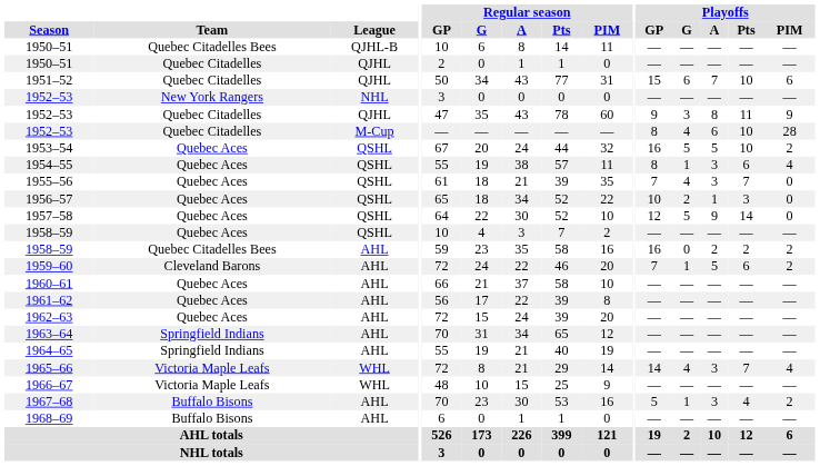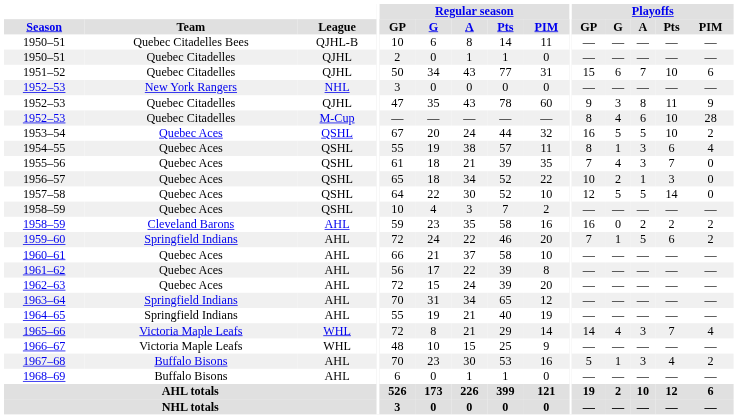 <table border="0" cellpadding="1" cellspacing="0" style="text-align:center; width:60em">
 <tr bgcolor="#e0e0e0">
 <th colspan="3" bgcolor="#ffffff"></th>
 <th rowspan="100" bgcolor="#ffffff"></th>
 <th colspan="5"><a href='#'>Regular season</a></th>
 <th rowspan="100" bgcolor="#ffffff"></th>
 <th colspan="5"><a href='#'>Playoffs</a></th>
 </tr>
 <tr bgcolor="#e0e0e0">
 <th><a href='#'>Season</a></th>
 <th>Team</th>
 <th>League</th>
 <th>GP</th>
 <th><a href='#'>G</a></th>
 <th><a href='#'>A</a></th>
 <th><a href='#'>Pts</a></th>
 <th><a href='#'>PIM</a></th>
 <th>GP</th>
 <th>G</th>
 <th>A</th>
 <th>Pts</th>
 <th>PIM</th>
 </tr>
 <tr>
 <td>1950–51</td>
 <td>Quebec Citadelles Bees</td>
 <td>QJHL-B</td>
 <td>10</td>
 <td>6</td>
 <td>8</td>
 <td>14</td>
 <td>11</td>
 <td>—</td>
 <td>—</td>
 <td>—</td>
 <td>—</td>
 <td>—</td>
 </tr>
 <tr bgcolor="#f0f0f0">
 <td>1950–51</td>
 <td>Quebec Citadelles</td>
 <td>QJHL</td>
 <td>2</td>
 <td>0</td>
 <td>1</td>
 <td>1</td>
 <td>0</td>
 <td>—</td>
 <td>—</td>
 <td>—</td>
 <td>—</td>
 <td>—</td>
 </tr>
 <tr>
 <td>1951–52</td>
 <td>Quebec Citadelles</td>
 <td>QJHL</td>
 <td>50</td>
 <td>34</td>
 <td>43</td>
 <td>77</td>
 <td>31</td>
 <td>15</td>
 <td>6</td>
 <td>7</td>
 <td>10</td>
 <td>6</td>
 </tr>
 <tr bgcolor="#f0f0f0">
 <td><a href='#'>1952–53</a></td>
 <td><a href='#'>New York Rangers</a></td>
 <td><a href='#'>NHL</a></td>
 <td>3</td>
 <td>0</td>
 <td>0</td>
 <td>0</td>
 <td>0</td>
 <td>—</td>
 <td>—</td>
 <td>—</td>
 <td>—</td>
 <td>—</td>
 </tr>
 <tr>
 <td>1952–53</td>
 <td>Quebec Citadelles</td>
 <td>QJHL</td>
 <td>47</td>
 <td>35</td>
 <td>43</td>
 <td>78</td>
 <td>60</td>
 <td>9</td>
 <td>3</td>
 <td>8</td>
 <td>11</td>
 <td>9</td>
 </tr>
 <tr bgcolor="#f0f0f0">
 <td><a href='#'>1952–53</a></td>
 <td>Quebec Citadelles</td>
 <td><a href='#'>M-Cup</a></td>
 <td>—</td>
 <td>—</td>
 <td>—</td>
 <td>—</td>
 <td>—</td>
 <td>8</td>
 <td>4</td>
 <td>6</td>
 <td>10</td>
 <td>28</td>
 </tr>
 <tr>
 <td>1953–54</td>
 <td><a href='#'>Quebec Aces</a></td>
 <td><a href='#'>QSHL</a></td>
 <td>67</td>
 <td>20</td>
 <td>24</td>
 <td>44</td>
 <td>32</td>
 <td>16</td>
 <td>5</td>
 <td>5</td>
 <td>10</td>
 <td>2</td>
 </tr>
 <tr bgcolor="#f0f0f0">
 <td>1954–55</td>
 <td>Quebec Aces</td>
 <td>QSHL</td>
 <td>55</td>
 <td>19</td>
 <td>38</td>
 <td>57</td>
 <td>11</td>
 <td>8</td>
 <td>1</td>
 <td>3</td>
 <td>6</td>
 <td>4</td>
 </tr>
 <tr>
 <td>1955–56</td>
 <td>Quebec Aces</td>
 <td>QSHL</td>
 <td>61</td>
 <td>18</td>
 <td>21</td>
 <td>39</td>
 <td>35</td>
 <td>7</td>
 <td>4</td>
 <td>3</td>
 <td>7</td>
 <td>0</td>
 </tr>
 <tr bgcolor="#f0f0f0">
 <td>1956–57</td>
 <td>Quebec Aces</td>
 <td>QSHL</td>
 <td>65</td>
 <td>18</td>
 <td>34</td>
 <td>52</td>
 <td>22</td>
 <td>10</td>
 <td>2</td>
 <td>1</td>
 <td>3</td>
 <td>0</td>
 </tr>
 <tr>
 <td>1957–58</td>
 <td>Quebec Aces</td>
 <td>QSHL</td>
 <td>64</td>
 <td>22</td>
 <td>30</td>
 <td>52</td>
 <td>10</td>
 <td>12</td>
 <td>5</td>
-<td>9</td>
+<td>5</td>
 <td>14</td>
 <td>0</td>
 </tr>
 <tr bgcolor="#f0f0f0">
 <td>1958–59</td>
 <td>Quebec Aces</td>
 <td>QSHL</td>
 <td>10</td>
 <td>4</td>
 <td>3</td>
 <td>7</td>
 <td>2</td>
 <td>—</td>
 <td>—</td>
 <td>—</td>
 <td>—</td>
 <td>—</td>
 </tr>
 <tr>
 <td><a href='#'>1958–59</a></td>
-<td>Quebec Citadelles Bees</td>
+<td><a href='#'>Cleveland Barons</a></td>
 <td><a href='#'>AHL</a></td>
 <td>59</td>
 <td>23</td>
 <td>35</td>
 <td>58</td>
 <td>16</td>
 <td>16</td>
 <td>0</td>
 <td>2</td>
 <td>2</td>
 <td>2</td>
 </tr>
 <tr bgcolor="#f0f0f0">
 <td><a href='#'>1959–60</a></td>
-<td>Cleveland Barons</td>
+<td><a href='#'>Springfield Indians</a></td>
 <td>AHL</td>
 <td>72</td>
 <td>24</td>
 <td>22</td>
 <td>46</td>
 <td>20</td>
 <td>7</td>
 <td>1</td>
 <td>5</td>
 <td>6</td>
 <td>2</td>
 </tr>
 <tr>
 <td><a href='#'>1960–61</a></td>
 <td>Quebec Aces</td>
 <td>AHL</td>
 <td>66</td>
 <td>21</td>
 <td>37</td>
 <td>58</td>
 <td>10</td>
 <td>—</td>
 <td>—</td>
 <td>—</td>
 <td>—</td>
 <td>—</td>
 </tr>
 <tr bgcolor="#f0f0f0">
 <td><a href='#'>1961–62</a></td>
 <td>Quebec Aces</td>
 <td>AHL</td>
 <td>56</td>
 <td>17</td>
 <td>22</td>
 <td>39</td>
 <td>8</td>
 <td>—</td>
 <td>—</td>
 <td>—</td>
 <td>—</td>
 <td>—</td>
 </tr>
 <tr>
 <td><a href='#'>1962–63</a></td>
 <td>Quebec Aces</td>
 <td>AHL</td>
 <td>72</td>
 <td>15</td>
 <td>24</td>
 <td>39</td>
 <td>20</td>
 <td>—</td>
 <td>—</td>
 <td>—</td>
 <td>—</td>
 <td>—</td>
 </tr>
 <tr bgcolor="#f0f0f0">
 <td><a href='#'>1963–64</a></td>
 <td><a href='#'>Springfield Indians</a></td>
 <td>AHL</td>
 <td>70</td>
 <td>31</td>
 <td>34</td>
 <td>65</td>
 <td>12</td>
 <td>—</td>
 <td>—</td>
 <td>—</td>
 <td>—</td>
 <td>—</td>
 </tr>
 <tr>
 <td><a href='#'>1964–65</a></td>
 <td>Springfield Indians</td>
 <td>AHL</td>
 <td>55</td>
 <td>19</td>
 <td>21</td>
 <td>40</td>
 <td>19</td>
 <td>—</td>
 <td>—</td>
 <td>—</td>
 <td>—</td>
 <td>—</td>
 </tr>
 <tr bgcolor="#f0f0f0">
 <td><a href='#'>1965–66</a></td>
 <td><a href='#'>Victoria Maple Leafs</a></td>
 <td><a href='#'>WHL</a></td>
 <td>72</td>
 <td>8</td>
 <td>21</td>
 <td>29</td>
 <td>14</td>
 <td>14</td>
 <td>4</td>
 <td>3</td>
 <td>7</td>
 <td>4</td>
 </tr>
 <tr>
 <td><a href='#'>1966–67</a></td>
 <td>Victoria Maple Leafs</td>
 <td>WHL</td>
 <td>48</td>
 <td>10</td>
 <td>15</td>
 <td>25</td>
 <td>9</td>
 <td>—</td>
 <td>—</td>
 <td>—</td>
 <td>—</td>
 <td>—</td>
 </tr>
 <tr bgcolor="#f0f0f0">
 <td><a href='#'>1967–68</a></td>
 <td><a href='#'>Buffalo Bisons</a></td>
 <td>AHL</td>
 <td>70</td>
 <td>23</td>
 <td>30</td>
 <td>53</td>
 <td>16</td>
 <td>5</td>
 <td>1</td>
 <td>3</td>
 <td>4</td>
 <td>2</td>
 </tr>
 <tr>
 <td><a href='#'>1968–69</a></td>
 <td>Buffalo Bisons</td>
 <td>AHL</td>
 <td>6</td>
 <td>0</td>
 <td>1</td>
 <td>1</td>
 <td>0</td>
 <td>—</td>
 <td>—</td>
 <td>—</td>
 <td>—</td>
 <td>—</td>
 </tr>
 <tr bgcolor="#e0e0e0">
 <th colspan="3">AHL totals</th>
 <th>526</th>
 <th>173</th>
 <th>226</th>
 <th>399</th>
 <th>121</th>
 <th>19</th>
 <th>2</th>
 <th>10</th>
 <th>12</th>
 <th>6</th>
 </tr>
 <tr bgcolor="#e0e0e0">
 <th colspan="3">NHL totals</th>
 <th>3</th>
 <th>0</th>
 <th>0</th>
 <th>0</th>
 <th>0</th>
 <th>—</th>
 <th>—</th>
 <th>—</th>
 <th>—</th>
 <th>—</th>
 </tr>
 </table>
